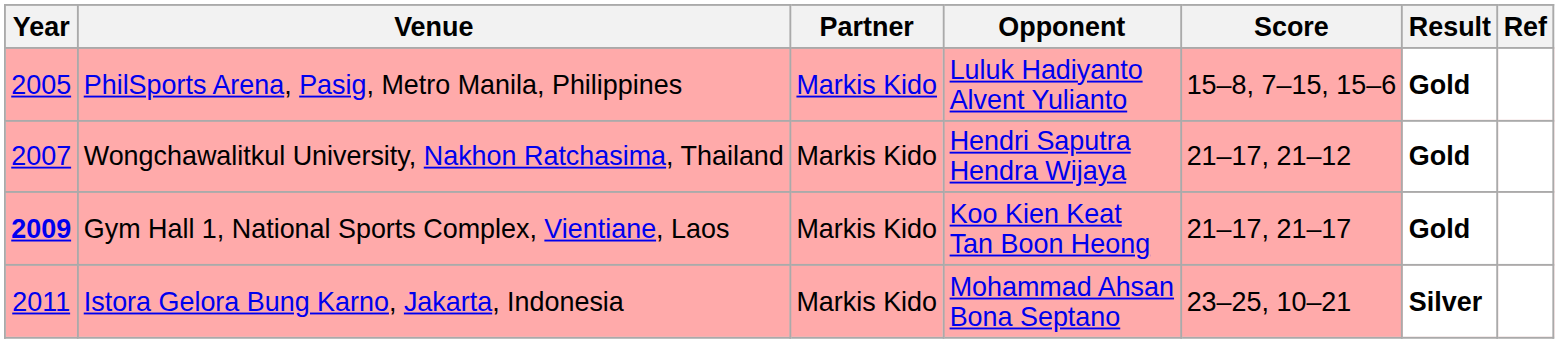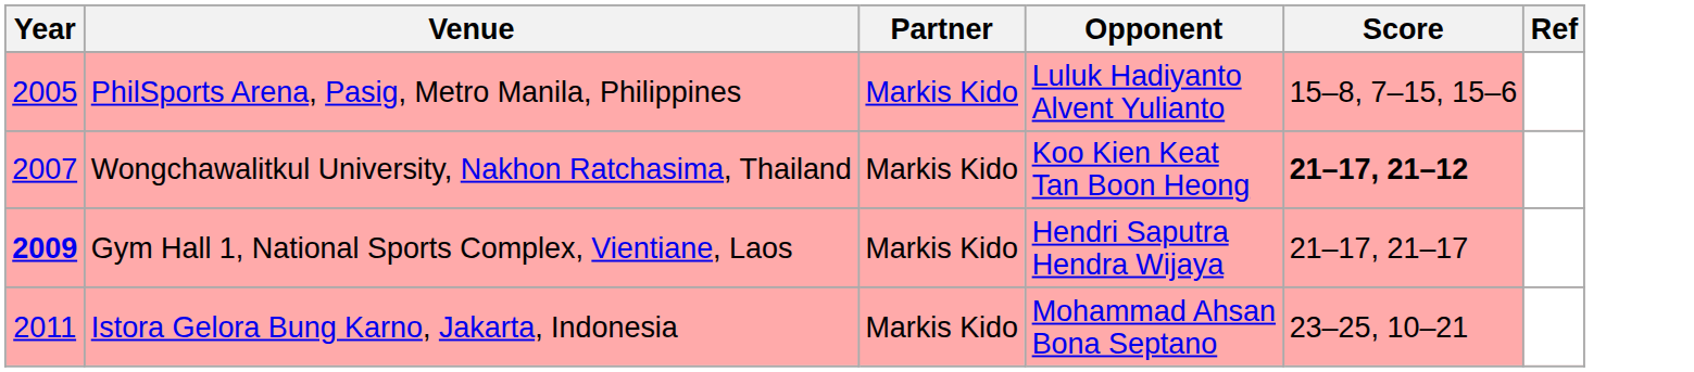 <table class="sortable wikitable" style="font-size: 90%">
 <tr>
 <th>Year</th>
 <th>Venue</th>
 <th>Partner</th>
 <th>Opponent</th>
 <th>Score</th>
-<th>Result</th>
 <th>Ref</th>
 </tr>
 <tr style="background:#FFAAAA">
 <td align="center"><a href='#'>2005</a></td>
 <td align="left"><a href='#'>PhilSports Arena</a>, <a href='#'>Pasig</a>, Metro Manila, Philippines</td>
 <td align="left"> <a href='#'>Markis Kido</a></td>
 <td align="left"> <a href='#'>Luluk Hadiyanto</a><br> <a href='#'>Alvent Yulianto</a></td>
 <td align="left">15–8, 7–15, 15–6</td>
-<td style="text-align:left; background:white"> <strong>Gold</strong></td>
 <td style="text-align:center; background:white"></td>
 </tr>
 <tr style="background:#FFAAAA">
 <td align="center"><a href='#'>2007</a></td>
 <td align="left">Wongchawalitkul University, <a href='#'>Nakhon Ratchasima</a>, Thailand</td>
 <td align="left"> Markis Kido</td>
-<td align="left"> <a href='#'>Hendri Saputra</a><br> <a href='#'>Hendra Wijaya</a></td>
-<td align="left">21–17, 21–12</td>
-<td style="text-align:left; background:white"> <strong>Gold</strong></td>
+<td align="left"> <a href='#'>Koo Kien Keat</a><br> <a href='#'>Tan Boon Heong</a></td>
+<td align="left"><strong>21–17, 21–12</strong></td>
 <td style="text-align:center; background:white"></td>
 </tr>
 <tr style="background:#FFAAAA">
 <td align="center"><strong><a href='#'>2009</a></strong></td>
 <td align="left">Gym Hall 1, National Sports Complex, <a href='#'>Vientiane</a>, Laos</td>
 <td align="left"> Markis Kido</td>
-<td align="left"> <a href='#'>Koo Kien Keat</a><br> <a href='#'>Tan Boon Heong</a></td>
+<td align="left"> <a href='#'>Hendri Saputra</a><br> <a href='#'>Hendra Wijaya</a></td>
 <td align="left">21–17, 21–17</td>
-<td style="text-align:left; background:white"> <strong>Gold</strong></td>
 <td style="text-align:center; background:white"></td>
 </tr>
 <tr style="background:#FFAAAA">
 <td align="center"><a href='#'>2011</a></td>
 <td align="left"><a href='#'>Istora Gelora Bung Karno</a>, <a href='#'>Jakarta</a>, Indonesia</td>
 <td align="left"> Markis Kido</td>
 <td align="left"> <a href='#'>Mohammad Ahsan</a><br> <a href='#'>Bona Septano</a></td>
 <td align="left">23–25, 10–21</td>
-<td style="text-align:left; background:white"> <strong>Silver</strong></td>
 <td style="text-align:center; background:white"></td>
 </tr>
 </table>
